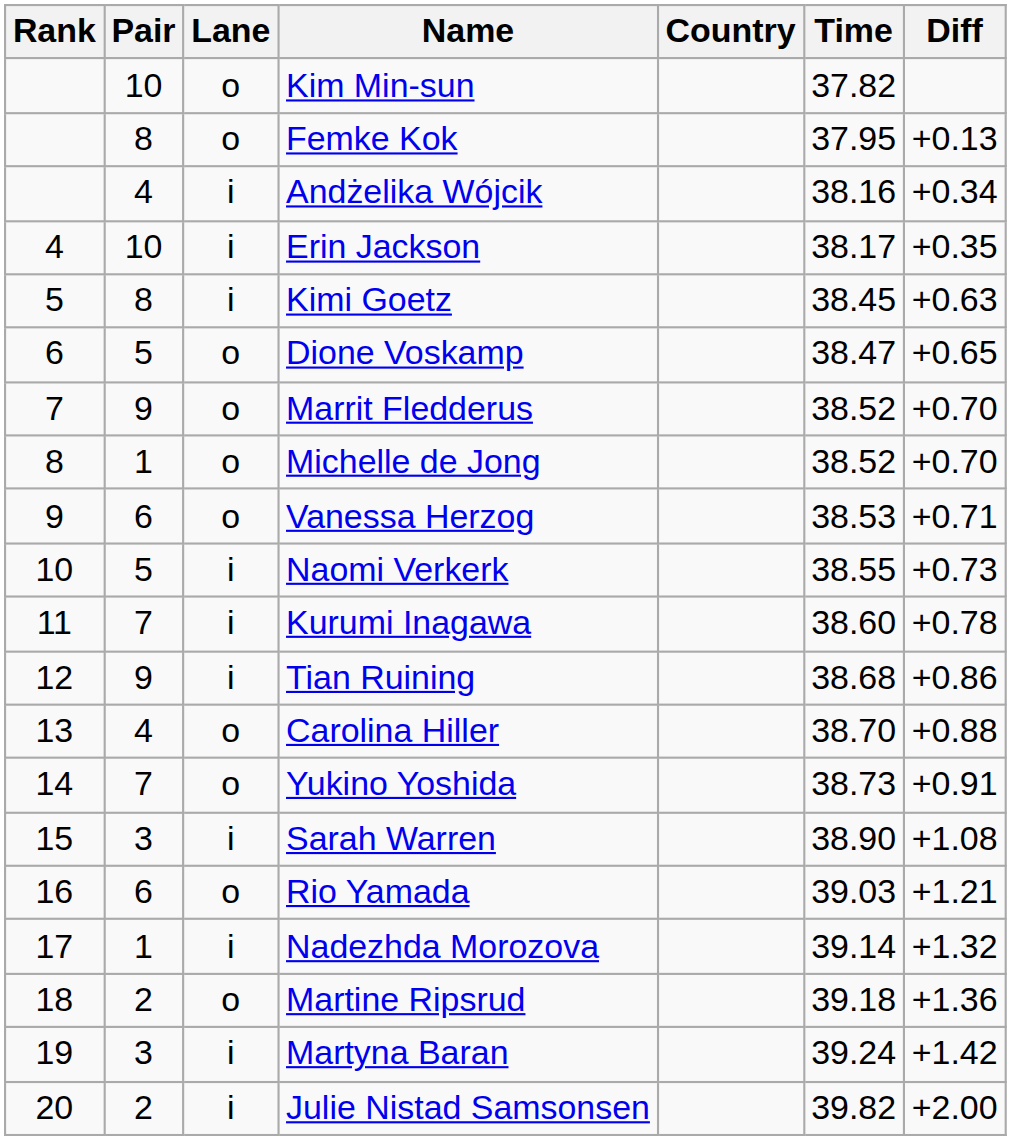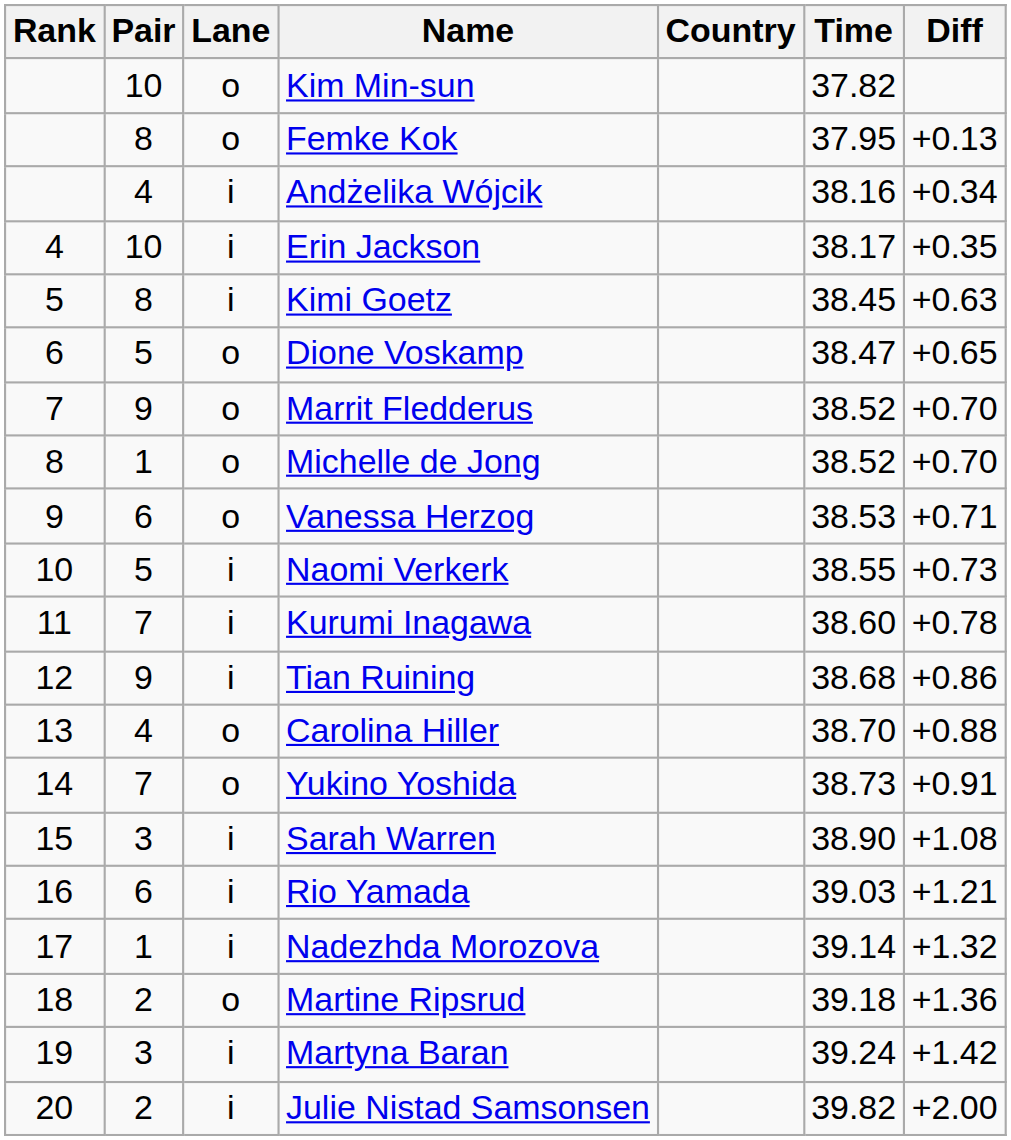 <table class="wikitable sortable" style="text-align:center">
 <tr>
 <th>Rank</th>
 <th>Pair</th>
 <th>Lane</th>
 <th>Name</th>
 <th>Country</th>
 <th>Time</th>
 <th>Diff</th>
 </tr>
 <tr>
 <td></td>
 <td>10</td>
 <td>o</td>
 <td align=left><a href='#'>Kim Min-sun</a></td>
 <td align=left></td>
 <td>37.82</td>
 <td></td>
 </tr>
 <tr>
 <td></td>
 <td>8</td>
 <td>o</td>
 <td align=left><a href='#'>Femke Kok</a></td>
 <td align=left></td>
 <td>37.95</td>
 <td>+0.13</td>
 </tr>
 <tr>
 <td></td>
 <td>4</td>
 <td>i</td>
 <td align=left><a href='#'>Andżelika Wójcik</a></td>
 <td align=left></td>
 <td>38.16</td>
 <td>+0.34</td>
 </tr>
 <tr>
 <td>4</td>
 <td>10</td>
 <td>i</td>
 <td align=left><a href='#'>Erin Jackson</a></td>
 <td align=left></td>
 <td>38.17</td>
 <td>+0.35</td>
 </tr>
 <tr>
 <td>5</td>
 <td>8</td>
 <td>i</td>
 <td align=left><a href='#'>Kimi Goetz</a></td>
 <td align=left></td>
 <td>38.45</td>
 <td>+0.63</td>
 </tr>
 <tr>
 <td>6</td>
 <td>5</td>
 <td>o</td>
 <td align=left><a href='#'>Dione Voskamp</a></td>
 <td align=left></td>
 <td>38.47</td>
 <td>+0.65</td>
 </tr>
 <tr>
 <td>7</td>
 <td>9</td>
 <td>o</td>
 <td align=left><a href='#'>Marrit Fledderus</a></td>
 <td align=left></td>
 <td>38.52</td>
 <td>+0.70</td>
 </tr>
 <tr>
 <td>8</td>
 <td>1</td>
 <td>o</td>
 <td align=left><a href='#'>Michelle de Jong</a></td>
 <td align=left></td>
 <td>38.52</td>
 <td>+0.70</td>
 </tr>
 <tr>
 <td>9</td>
 <td>6</td>
 <td>o</td>
 <td align=left><a href='#'>Vanessa Herzog</a></td>
 <td align=left></td>
 <td>38.53</td>
 <td>+0.71</td>
 </tr>
 <tr>
 <td>10</td>
 <td>5</td>
 <td>i</td>
 <td align=left><a href='#'>Naomi Verkerk</a></td>
 <td align=left></td>
 <td>38.55</td>
 <td>+0.73</td>
 </tr>
 <tr>
 <td>11</td>
 <td>7</td>
 <td>i</td>
 <td align=left><a href='#'>Kurumi Inagawa</a></td>
 <td align=left></td>
 <td>38.60</td>
 <td>+0.78</td>
 </tr>
 <tr>
 <td>12</td>
 <td>9</td>
 <td>i</td>
 <td align=left><a href='#'>Tian Ruining</a></td>
 <td align=left></td>
 <td>38.68</td>
 <td>+0.86</td>
 </tr>
 <tr>
 <td>13</td>
 <td>4</td>
 <td>o</td>
 <td align=left><a href='#'>Carolina Hiller</a></td>
 <td align=left></td>
 <td>38.70</td>
 <td>+0.88</td>
 </tr>
 <tr>
 <td>14</td>
 <td>7</td>
 <td>o</td>
 <td align=left><a href='#'>Yukino Yoshida</a></td>
 <td align=left></td>
 <td>38.73</td>
 <td>+0.91</td>
 </tr>
 <tr>
 <td>15</td>
 <td>3</td>
 <td>i</td>
 <td align=left><a href='#'>Sarah Warren</a></td>
 <td align=left></td>
 <td>38.90</td>
 <td>+1.08</td>
 </tr>
 <tr>
 <td>16</td>
 <td>6</td>
-<td>o</td>
+<td>i</td>
 <td align=left><a href='#'>Rio Yamada</a></td>
 <td align=left></td>
 <td>39.03</td>
 <td>+1.21</td>
 </tr>
 <tr>
 <td>17</td>
 <td>1</td>
 <td>i</td>
 <td align=left><a href='#'>Nadezhda Morozova</a></td>
 <td align=left></td>
 <td>39.14</td>
 <td>+1.32</td>
 </tr>
 <tr>
 <td>18</td>
 <td>2</td>
 <td>o</td>
 <td align=left><a href='#'>Martine Ripsrud</a></td>
 <td align=left></td>
 <td>39.18</td>
 <td>+1.36</td>
 </tr>
 <tr>
 <td>19</td>
 <td>3</td>
 <td>i</td>
 <td align=left><a href='#'>Martyna Baran</a></td>
 <td align=left></td>
 <td>39.24</td>
 <td>+1.42</td>
 </tr>
 <tr>
 <td>20</td>
 <td>2</td>
 <td>i</td>
 <td align=left><a href='#'>Julie Nistad Samsonsen</a></td>
 <td align=left></td>
 <td>39.82</td>
 <td>+2.00</td>
 </tr>
 </table>
